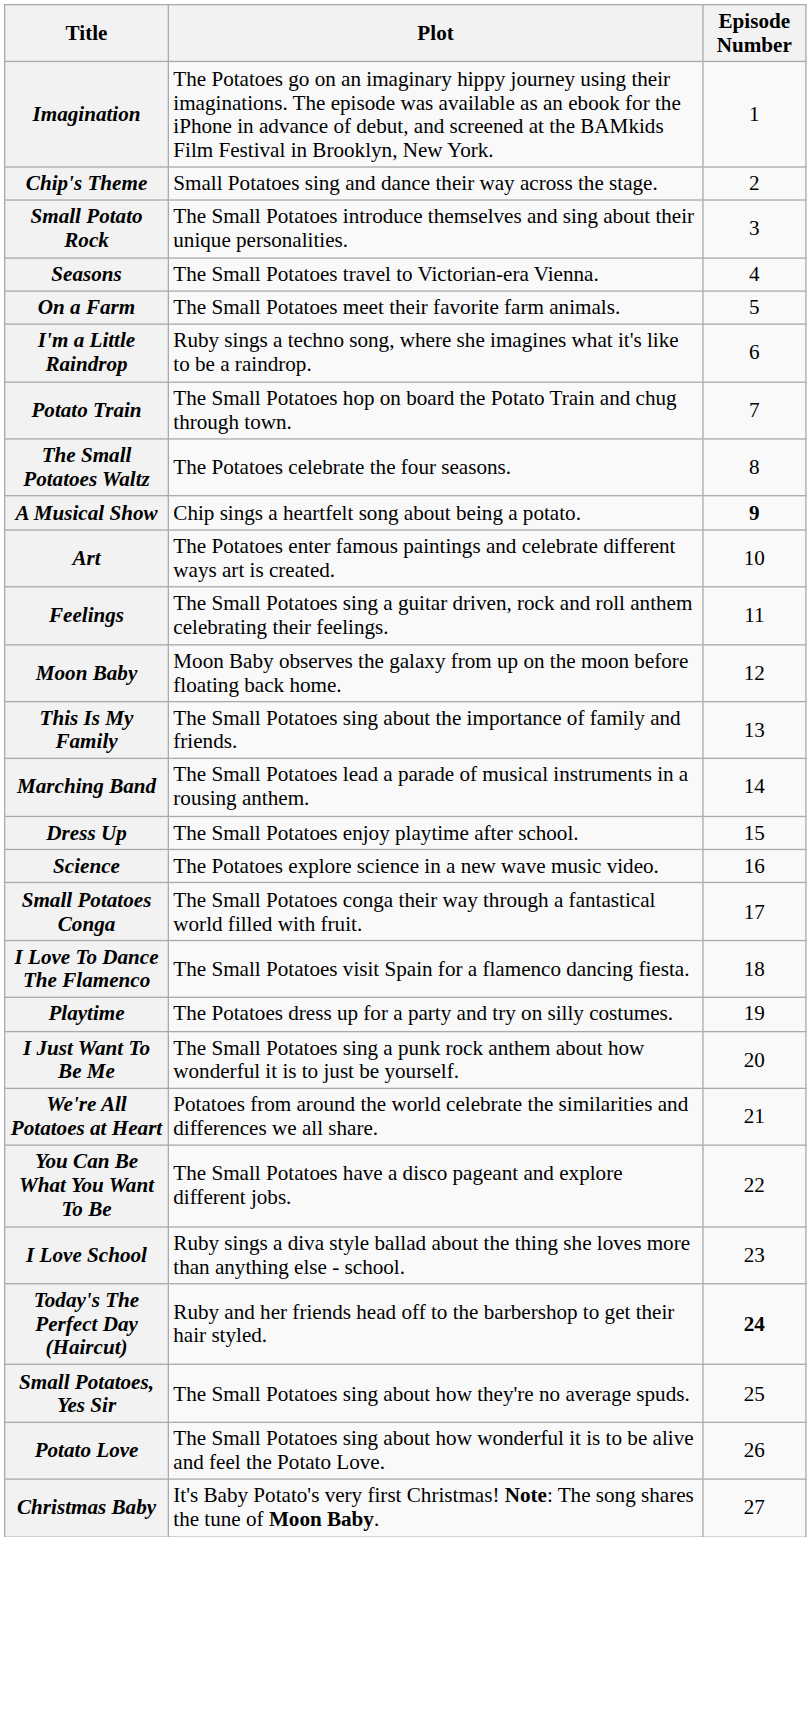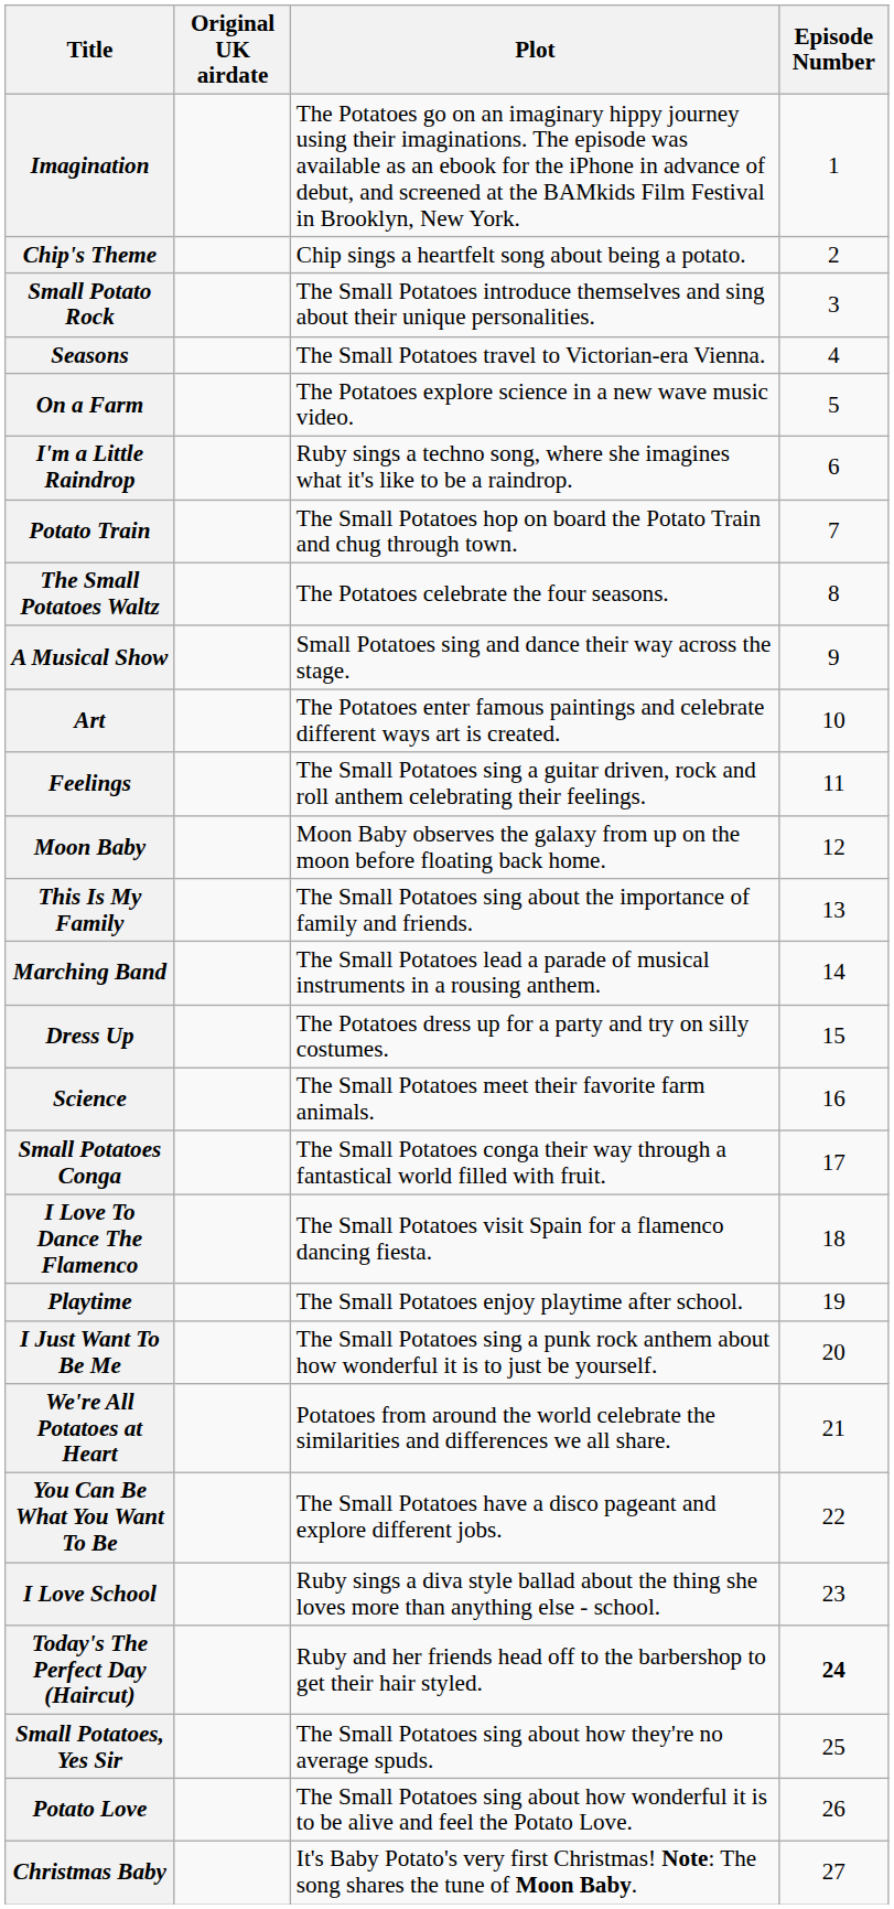 <table class="wikitable sortable">
 <tr>
 <th>Title</th>
+<th>Original UK airdate</th>
 <th>Plot</th>
 <th>Episode Number</th>
 </tr>
 <tr>
 <th align="center"><em>Imagination</em></th>
+<td></td>
 <td>The Potatoes go on an imaginary hippy journey using their imaginations. The episode was available as an ebook for the iPhone in advance of debut, and screened at the BAMkids Film Festival in Brooklyn, New York.</td>
 <td align=center>1</td>
 </tr>
 <tr>
 <th align="center"><em>Chip's Theme</em></th>
-<td>Small Potatoes sing and dance their way across the stage.</td>
+<td></td>
+<td>Chip sings a heartfelt song about being a potato.</td>
 <td align=center>2</td>
 </tr>
 <tr>
 <th align="center"><em>Small Potato Rock</em></th>
+<td></td>
 <td>The Small Potatoes introduce themselves and sing about their unique personalities.</td>
 <td align=center>3</td>
 </tr>
 <tr>
 <th align="center"><em>Seasons</em></th>
+<td></td>
 <td>The Small Potatoes travel to Victorian-era Vienna.</td>
 <td align=center>4</td>
 </tr>
 <tr>
 <th align="center"><em>On a Farm</em></th>
-<td>The Small Potatoes meet their favorite farm animals.</td>
+<td></td>
+<td>The Potatoes explore science in a new wave music video.</td>
 <td align=center>5</td>
 </tr>
 <tr>
 <th align="center"><em>I'm a Little Raindrop</em></th>
+<td></td>
 <td>Ruby sings a techno song, where she imagines what it's like to be a raindrop.</td>
 <td align=center>6</td>
 </tr>
 <tr>
 <th align="center"><em>Potato Train</em></th>
+<td></td>
 <td>The Small Potatoes hop on board the Potato Train and chug through town.</td>
 <td align=center>7</td>
 </tr>
 <tr>
 <th align="center"><em>The Small Potatoes Waltz</em></th>
+<td></td>
 <td>The Potatoes celebrate the four seasons.</td>
 <td align=center>8</td>
 </tr>
 <tr>
 <th align="center"><em>A Musical Show</em></th>
-<td>Chip sings a heartfelt song about being a potato.</td>
-<td align=center><strong>9</strong></td>
+<td></td>
+<td>Small Potatoes sing and dance their way across the stage.</td>
+<td align=center>9</td>
 </tr>
 <tr>
 <th align="center"><em>Art</em></th>
+<td></td>
 <td>The Potatoes enter famous paintings and celebrate different ways art is created.</td>
 <td align=center>10</td>
 </tr>
 <tr>
 <th align="center"><em>Feelings</em></th>
+<td></td>
 <td>The Small Potatoes sing a guitar driven, rock and roll anthem celebrating their feelings.</td>
 <td align=center>11</td>
 </tr>
 <tr>
 <th align="center"><em>Moon Baby</em></th>
+<td></td>
 <td>Moon Baby observes the galaxy from up on the moon before floating back home.</td>
 <td align=center>12</td>
 </tr>
 <tr>
 <th align="center"><em>This Is My Family</em></th>
+<td></td>
 <td>The Small Potatoes sing about the importance of family and friends.</td>
 <td align=center>13</td>
 </tr>
 <tr>
 <th align="center"><em>Marching Band</em></th>
+<td></td>
 <td>The Small Potatoes lead a parade of musical instruments in a rousing anthem.</td>
 <td align=center>14</td>
 </tr>
 <tr>
 <th align="center"><em>Dress Up</em></th>
-<td>The Small Potatoes enjoy playtime after school.</td>
+<td></td>
+<td>The Potatoes dress up for a party and try on silly costumes.</td>
 <td align=center>15</td>
 </tr>
 <tr>
 <th align="center"><em>Science</em></th>
-<td>The Potatoes explore science in a new wave music video.</td>
+<td></td>
+<td>The Small Potatoes meet their favorite farm animals.</td>
 <td align=center>16</td>
 </tr>
 <tr>
 <th align="center"><em>Small Potatoes Conga</em></th>
+<td></td>
 <td>The Small Potatoes conga their way through a fantastical world filled with fruit.</td>
 <td align=center>17</td>
 </tr>
 <tr>
 <th align="center"><em>I Love To Dance The Flamenco</em></th>
+<td></td>
 <td>The Small Potatoes visit Spain for a flamenco dancing fiesta.</td>
 <td align=center>18</td>
 </tr>
 <tr>
 <th align="center"><em>Playtime</em></th>
-<td>The Potatoes dress up for a party and try on silly costumes.</td>
+<td></td>
+<td>The Small Potatoes enjoy playtime after school.</td>
 <td align=center>19</td>
 </tr>
 <tr>
 <th align="center"><em>I Just Want To Be Me</em></th>
+<td></td>
 <td>The Small Potatoes sing a punk rock anthem about how wonderful it is to just be yourself.</td>
 <td align=center>20</td>
 </tr>
 <tr>
 <th align="center"><em>We're All Potatoes at Heart</em></th>
+<td></td>
 <td>Potatoes from around the world celebrate the similarities and differences we all share.</td>
 <td align=center>21</td>
 </tr>
 <tr>
 <th align="center"><em>You Can Be What You Want To Be</em></th>
+<td></td>
 <td>The Small Potatoes have a disco pageant and explore different jobs.</td>
 <td align=center>22</td>
 </tr>
 <tr>
 <th align="center"><em>I Love School</em></th>
+<td></td>
 <td>Ruby sings a diva style ballad about the thing she loves more than anything else - school.</td>
 <td align=center>23</td>
 </tr>
 <tr>
 <th align="center"><em>Today's The Perfect Day (Haircut)</em></th>
+<td></td>
 <td>Ruby and her friends head off to the barbershop to get their hair styled.</td>
 <td align=center><strong>24</strong></td>
 </tr>
 <tr>
 <th align="center"><em>Small Potatoes, Yes Sir</em></th>
+<td></td>
 <td>The Small Potatoes sing about how they're no average spuds.</td>
 <td align=center>25</td>
 </tr>
 <tr>
 <th align="center"><em>Potato Love</em></th>
+<td></td>
 <td>The Small Potatoes sing about how wonderful it is to be alive and feel the Potato Love.</td>
 <td align=center>26</td>
 </tr>
 <tr>
 <th align="center"><em>Christmas Baby</em></th>
+<td></td>
 <td>It's Baby Potato's very first Christmas! <strong>Note</strong>: The song shares the tune of <strong>Moon Baby</strong>.</td>
 <td align=center>27</td>
 </tr>
 </table>
